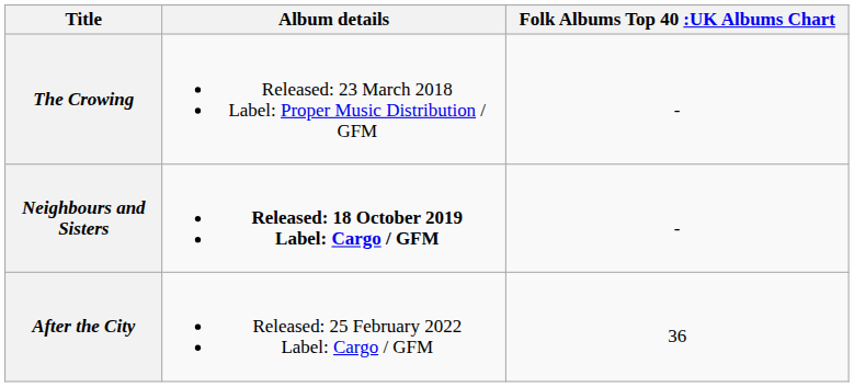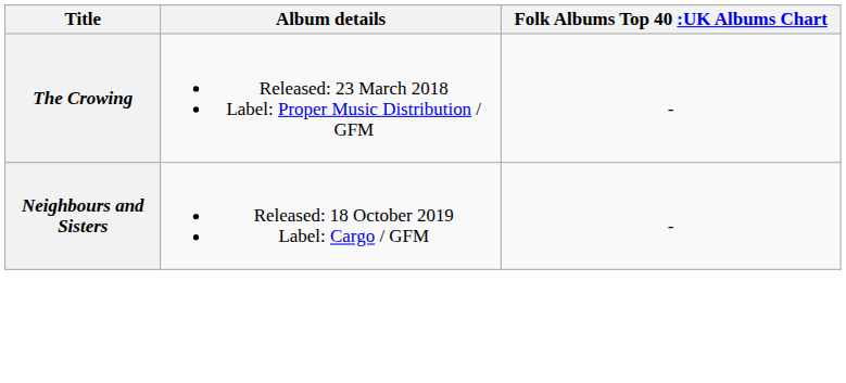 <table class="wikitable plainrowheaders" style="text-align:center;">
 <tr>
 <th scope="col" style="width:8em;">Title</th>
 <th scope="col" style="width:18em;">Album details</th>
 <th scope="col" style="width:18em;">Folk Albums Top 40 <a href='#'>:UK Albums Chart</a></th>
 </tr>
 <tr>
 <th scope="row"><em>The Crowing</em></th>
 <td><br><ul><li>Released: 23 March 2018</li><li>Label: <a href='#'>Proper Music Distribution</a> / GFM</li></ul></td>
 <td><br>-</td>
 </tr>
 <tr>
 <th scope="row"><em>Neighbours and Sisters</em></th>
-<td><strong><br><ul><li>Released: 18 October 2019</li><li>Label: <a href='#'>Cargo</a> / GFM</li></ul></strong></td>
+<td><br><ul><li>Released: 18 October 2019</li><li>Label: <a href='#'>Cargo</a> / GFM</li></ul></td>
 <td><br>-</td>
 </tr>
-<tr>
-<th scope="row"><em>After the City</em></th>
-<td><br><ul><li>Released: 25 February 2022</li><li>Label: <a href='#'>Cargo</a> / GFM</li></ul></td>
-<td><br>36</td>
-</tr>
 </table>
